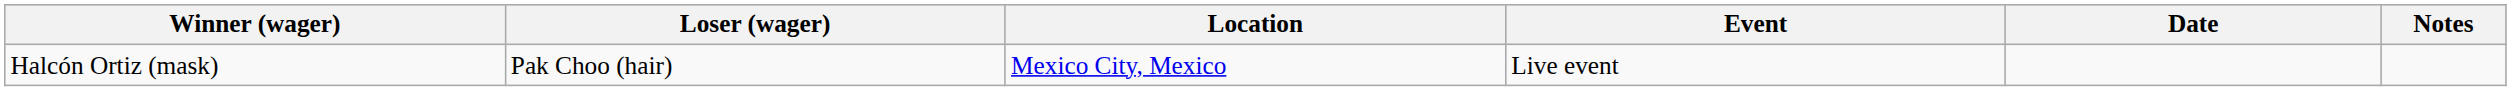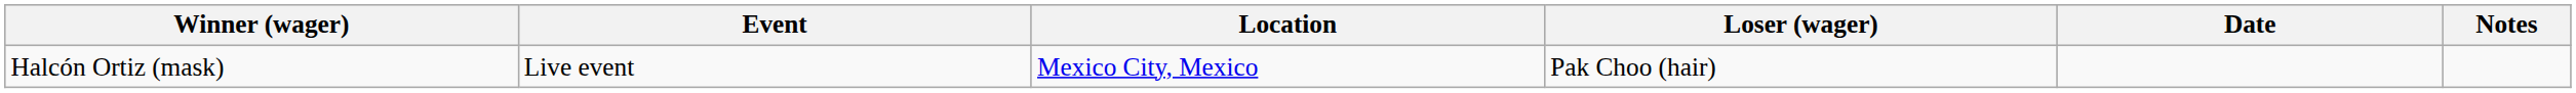 <table class="wikitable" width=100%>
 <tr>
 <th width=20%>Winner (wager)</th>
+<th width=20%>Event</th>
+<th width=20%>Location</th>
 <th width=20%>Loser (wager)</th>
-<th width=20%>Location</th>
-<th width=20%>Event</th>
 <th width=15%>Date</th>
 <th width=5%>Notes</th>
 </tr>
 <tr>
 <td>Halcón Ortiz (mask)</td>
+<td>Live event</td>
+<td><a href='#'>Mexico City, Mexico</a></td>
 <td>Pak Choo (hair)</td>
-<td><a href='#'>Mexico City, Mexico</a></td>
-<td>Live event</td>
 <td></td>
 <td></td>
 </tr>
 </table>
